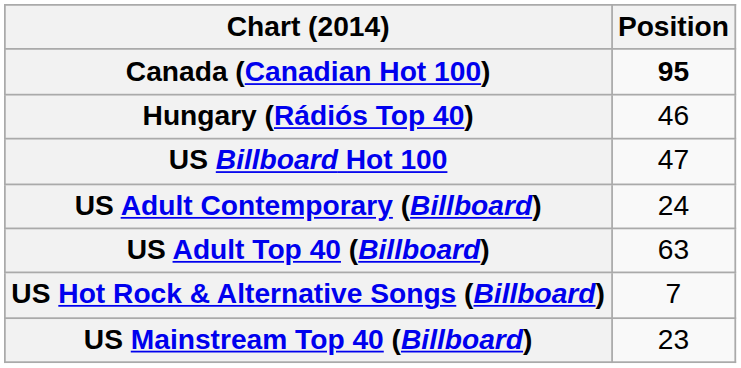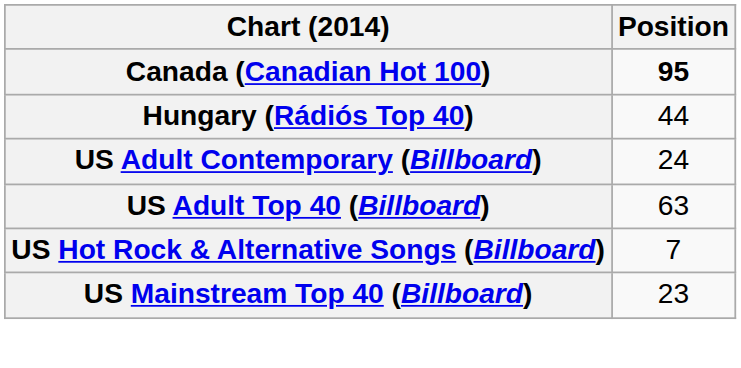 <table class="wikitable sortable plainrowheaders" style="text-align:center">
 <tr>
 <th>Chart (2014)</th>
 <th>Position</th>
 </tr>
 <tr>
 <th scope="row">Canada (<a href='#'>Canadian Hot 100</a>)</th>
 <td><strong>95</strong></td>
 </tr>
 <tr>
 <th scope="row">Hungary (<a href='#'>Rádiós Top 40</a>)</th>
-<td>46</td>
-</tr>
-<tr>
-<th scope="row">US <a href='#'><em>Billboard</em> Hot 100</a></th>
-<td>47</td>
+<td>44</td>
 </tr>
 <tr>
 <th scope="row">US <a href='#'>Adult Contemporary</a> (<a href='#'><em>Billboard</em></a>)</th>
 <td>24</td>
 </tr>
 <tr>
 <th scope="row">US <a href='#'>Adult Top 40</a> (<a href='#'><em>Billboard</em></a>)</th>
 <td>63</td>
 </tr>
 <tr>
 <th scope="row">US <a href='#'>Hot Rock & Alternative Songs</a> (<a href='#'><em>Billboard</em></a>)</th>
 <td>7</td>
 </tr>
 <tr>
 <th scope="row">US <a href='#'>Mainstream Top 40</a> (<a href='#'><em>Billboard</em></a>)</th>
 <td>23</td>
 </tr>
 </table>
